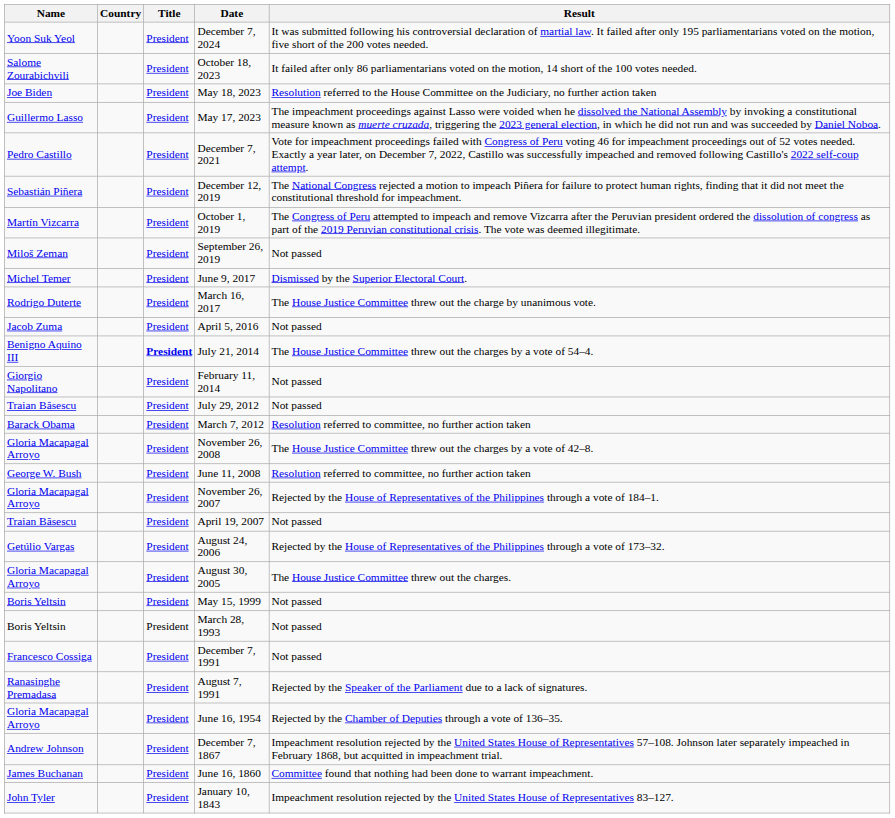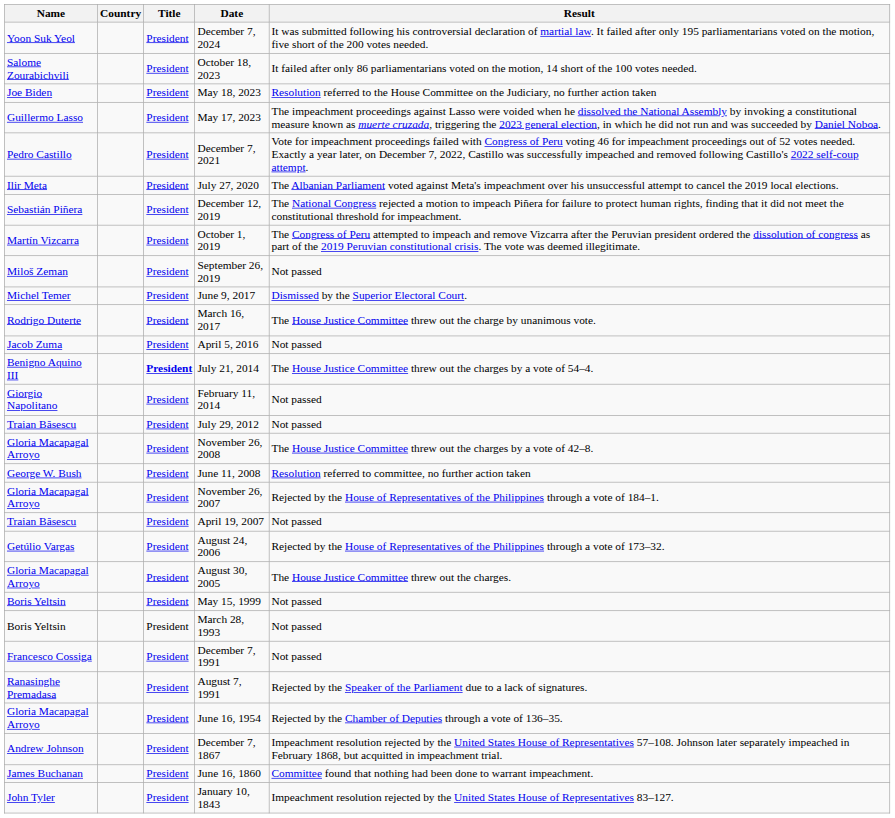 <table class="wikitable sortable">
 <tr>
 <th>Name</th>
 <th>Country</th>
 <th>Title</th>
 <th>Date</th>
 <th>Result</th>
 </tr>
 <tr>
 <td><a href='#'>Yoon Suk Yeol</a></td>
 <td></td>
 <td><a href='#'>President</a></td>
 <td>December 7, 2024</td>
 <td>It was submitted following his controversial declaration of <a href='#'>martial law</a>. It failed after only 195 parliamentarians voted on the motion, five short of the 200 votes needed.</td>
 </tr>
 <tr>
 <td><a href='#'>Salome Zourabichvili</a></td>
 <td></td>
 <td><a href='#'>President</a></td>
 <td>October 18, 2023</td>
 <td>It failed after only 86 parliamentarians voted on the motion, 14 short of the 100 votes needed.</td>
 </tr>
 <tr>
 <td><a href='#'>Joe Biden</a></td>
 <td></td>
 <td><a href='#'>President</a></td>
 <td>May 18, 2023</td>
 <td><a href='#'>Resolution</a> referred to the House Committee on the Judiciary, no further action taken </td>
 </tr>
 <tr>
 <td><a href='#'>Guillermo Lasso</a></td>
 <td></td>
 <td><a href='#'>President</a></td>
 <td>May 17, 2023</td>
 <td>The impeachment proceedings against Lasso were voided when he <a href='#'>dissolved the National Assembly</a> by invoking a constitutional measure known as <em><a href='#'>muerte cruzada</a></em>, triggering the <a href='#'>2023 general election</a>, in which he did not run and was succeeded by <a href='#'>Daniel Noboa</a>.</td>
 </tr>
 <tr>
 <td><a href='#'>Pedro Castillo</a></td>
 <td></td>
 <td><a href='#'>President</a></td>
 <td>December 7, 2021</td>
 <td>Vote for impeachment proceedings failed with <a href='#'>Congress of Peru</a> voting 46 for impeachment proceedings out of 52 votes needed. Exactly a year later, on December 7, 2022, Castillo was successfully impeached and removed following Castillo's <a href='#'>2022 self-coup attempt</a>.</td>
+</tr>
+<tr>
+<td><a href='#'>Ilir Meta</a></td>
+<td></td>
+<td><a href='#'>President</a></td>
+<td>July 27, 2020</td>
+<td>The <a href='#'>Albanian Parliament</a> voted against Meta's impeachment over his unsuccessful attempt to cancel the 2019 local elections.</td>
 </tr>
 <tr>
 <td><a href='#'>Sebastián Piñera</a></td>
 <td></td>
 <td><a href='#'>President</a></td>
 <td>December 12, 2019</td>
 <td>The <a href='#'>National Congress</a> rejected a motion to impeach Piñera for failure to protect human rights, finding that it did not meet the constitutional threshold for impeachment.</td>
 </tr>
 <tr>
 <td><a href='#'>Martín Vizcarra</a></td>
 <td></td>
 <td><a href='#'>President</a></td>
 <td>October 1, 2019</td>
 <td>The <a href='#'>Congress of Peru</a> attempted to impeach and remove Vizcarra after the Peruvian president ordered the <a href='#'>dissolution of congress</a> as part of the <a href='#'>2019 Peruvian constitutional crisis</a>. The vote was deemed illegitimate.</td>
 </tr>
 <tr>
 <td><a href='#'>Miloš Zeman</a></td>
 <td></td>
 <td><a href='#'>President</a></td>
 <td>September 26, 2019</td>
 <td>Not passed</td>
 </tr>
 <tr>
 <td><a href='#'>Michel Temer</a></td>
 <td></td>
 <td><a href='#'>President</a></td>
 <td>June 9, 2017</td>
 <td><a href='#'>Dismissed</a> by the <a href='#'>Superior Electoral Court</a>.</td>
 </tr>
 <tr>
 <td><a href='#'>Rodrigo Duterte</a></td>
 <td></td>
 <td><a href='#'>President</a></td>
 <td>March 16, 2017</td>
 <td>The <a href='#'>House Justice Committee</a> threw out the charge by unanimous vote.</td>
 </tr>
 <tr>
 <td><a href='#'>Jacob Zuma</a></td>
 <td></td>
 <td><a href='#'>President</a></td>
 <td>April 5, 2016</td>
 <td>Not passed</td>
 </tr>
 <tr>
 <td><a href='#'>Benigno Aquino III</a></td>
 <td></td>
 <td><strong><a href='#'>President</a></strong></td>
 <td>July 21, 2014</td>
 <td>The <a href='#'>House Justice Committee</a> threw out the charges by a vote of 54–4.</td>
 </tr>
 <tr>
 <td><a href='#'>Giorgio Napolitano</a></td>
 <td></td>
 <td><a href='#'>President</a></td>
 <td>February 11, 2014</td>
 <td>Not passed</td>
 </tr>
 <tr>
 <td><a href='#'>Traian Băsescu</a></td>
 <td></td>
 <td><a href='#'>President</a></td>
 <td>July 29, 2012</td>
 <td>Not passed</td>
-</tr>
-<tr>
-<td><a href='#'>Barack Obama</a></td>
-<td></td>
-<td><a href='#'>President</a></td>
-<td>March 7, 2012</td>
-<td><a href='#'>Resolution</a> referred to committee, no further action taken</td>
 </tr>
 <tr>
 <td><a href='#'>Gloria Macapagal Arroyo</a></td>
 <td></td>
 <td><a href='#'>President</a></td>
 <td>November 26, 2008</td>
 <td>The <a href='#'>House Justice Committee</a> threw out the charges by a vote of 42–8.</td>
 </tr>
 <tr>
 <td><a href='#'>George W. Bush</a></td>
 <td></td>
 <td><a href='#'>President</a></td>
 <td>June 11, 2008</td>
 <td><a href='#'>Resolution</a> referred to committee, no further action taken</td>
 </tr>
 <tr>
 <td><a href='#'>Gloria Macapagal Arroyo</a></td>
 <td></td>
 <td><a href='#'>President</a></td>
 <td>November 26, 2007</td>
 <td>Rejected by the <a href='#'>House of Representatives of the Philippines</a> through a vote of 184–1.</td>
 </tr>
 <tr>
 <td><a href='#'>Traian Băsescu</a></td>
 <td></td>
 <td><a href='#'>President</a></td>
 <td>April 19, 2007</td>
 <td>Not passed</td>
 </tr>
 <tr>
 <td><a href='#'>Getúlio Vargas</a></td>
 <td></td>
 <td><a href='#'>President</a></td>
 <td>August 24, 2006</td>
 <td>Rejected by the <a href='#'>House of Representatives of the Philippines</a> through a vote of 173–32.</td>
 </tr>
 <tr>
 <td><a href='#'>Gloria Macapagal Arroyo</a></td>
 <td></td>
 <td><a href='#'>President</a></td>
 <td>August 30, 2005</td>
 <td>The <a href='#'>House Justice Committee</a> threw out the charges.</td>
 </tr>
 <tr>
 <td><a href='#'>Boris Yeltsin</a></td>
 <td></td>
 <td><a href='#'>President</a></td>
 <td>May 15, 1999</td>
 <td>Not passed</td>
 </tr>
 <tr>
 <td>Boris Yeltsin</td>
 <td></td>
 <td>President</td>
 <td>March 28, 1993</td>
 <td>Not passed</td>
 </tr>
 <tr>
 <td><a href='#'>Francesco Cossiga</a></td>
 <td></td>
 <td><a href='#'>President</a></td>
 <td>December 7, 1991</td>
 <td>Not passed</td>
 </tr>
 <tr>
 <td><a href='#'>Ranasinghe Premadasa</a></td>
 <td></td>
 <td><a href='#'>President</a></td>
 <td>August 7, 1991</td>
 <td>Rejected by the <a href='#'>Speaker of the Parliament</a> due to a lack of signatures.</td>
 </tr>
 <tr>
 <td><a href='#'>Gloria Macapagal Arroyo</a></td>
 <td></td>
 <td><a href='#'>President</a></td>
 <td>June 16, 1954</td>
 <td>Rejected by the <a href='#'>Chamber of Deputies</a> through a vote of 136–35.</td>
 </tr>
 <tr>
 <td><a href='#'>Andrew Johnson</a></td>
 <td></td>
 <td><a href='#'>President</a></td>
 <td>December 7, 1867</td>
 <td>Impeachment resolution rejected by the <a href='#'>United States House of Representatives</a> 57–108. Johnson later separately impeached in February 1868, but acquitted in impeachment trial.</td>
 </tr>
 <tr>
 <td><a href='#'>James Buchanan</a></td>
 <td></td>
 <td><a href='#'>President</a></td>
 <td>June 16, 1860</td>
 <td><a href='#'>Committee</a> found that nothing had been done to warrant impeachment.</td>
 </tr>
 <tr>
 <td><a href='#'>John Tyler</a></td>
 <td></td>
 <td><a href='#'>President</a></td>
 <td>January 10, 1843</td>
 <td>Impeachment resolution rejected by the <a href='#'>United States House of Representatives</a> 83–127.</td>
 </tr>
 </table>
